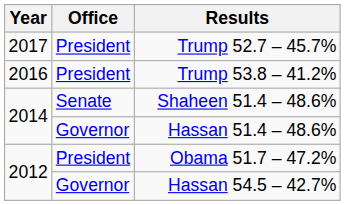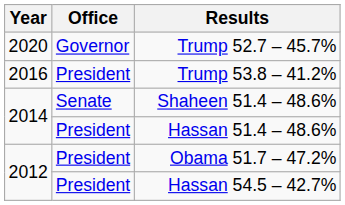 <table class=wikitable>
 <tr>
 <th width="30">Year</th>
 <th width="60">Office</th>
 <th width="180">Results</th>
 </tr>
 <tr>
-<td>2017</td>
-<td><a href='#'>President</a></td>
+<td>2020</td>
+<td><a href='#'>Governor</a></td>
 <td align="right" ><a href='#'>Trump</a> 52.7 – 45.7%</td>
 </tr>
 <tr>
 <td>2016</td>
 <td><a href='#'>President</a></td>
 <td align="right" ><a href='#'>Trump</a> 53.8 – 41.2%</td>
 </tr>
 <tr>
 <td rowspan="2">2014</td>
 <td><a href='#'>Senate</a></td>
 <td align="right" ><a href='#'>Shaheen</a> 51.4 – 48.6%</td>
 </tr>
 <tr>
-<td><a href='#'>Governor</a></td>
+<td><a href='#'>President</a></td>
 <td align="right" ><a href='#'>Hassan</a> 51.4 – 48.6%</td>
 </tr>
 <tr>
 <td rowspan="2">2012</td>
 <td><a href='#'>President</a></td>
 <td align="right" ><a href='#'>Obama</a> 51.7 – 47.2%</td>
 </tr>
 <tr>
-<td><a href='#'>Governor</a></td>
+<td><a href='#'>President</a></td>
 <td align="right" ><a href='#'>Hassan</a> 54.5 – 42.7%</td>
 </tr>
 </table>
